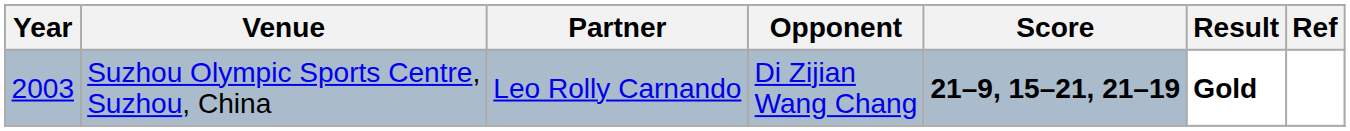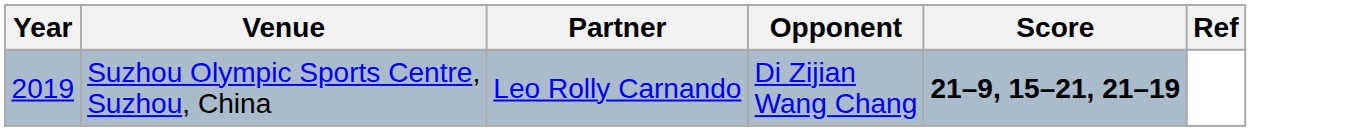 <table class="sortable wikitable" style="font-size: 90%">
 <tr>
 <th>Year</th>
 <th>Venue</th>
 <th>Partner</th>
 <th>Opponent</th>
 <th>Score</th>
-<th>Result</th>
 <th>Ref</th>
 </tr>
 <tr style="background:#AABBCC">
-<td align="center"><a href='#'>2003</a></td>
+<td align="center"><a href='#'>2019</a></td>
 <td align="left"><a href='#'>Suzhou Olympic Sports Centre</a>,<br><a href='#'>Suzhou</a>, China</td>
 <td align="left"> <a href='#'>Leo Rolly Carnando</a></td>
 <td align="left"> <a href='#'>Di Zijian</a><br> <a href='#'>Wang Chang</a></td>
 <td align="left"><strong>21–9, 15–21, 21–19</strong></td>
-<td style="text-align:left; background:white"> <strong>Gold</strong></td>
 <td style="text-align:center; background:white"></td>
 </tr>
 </table>
